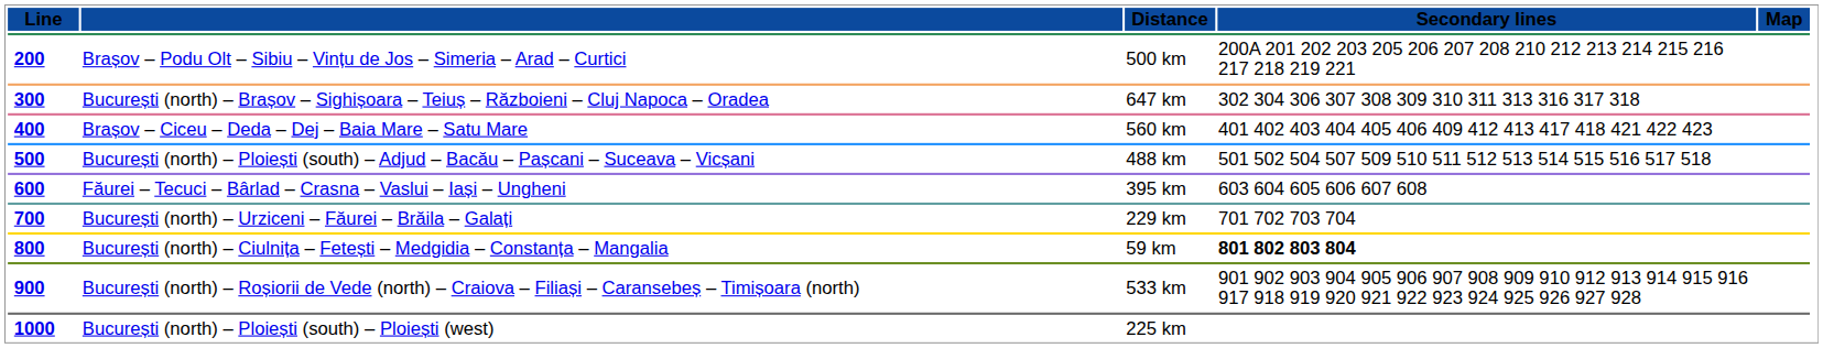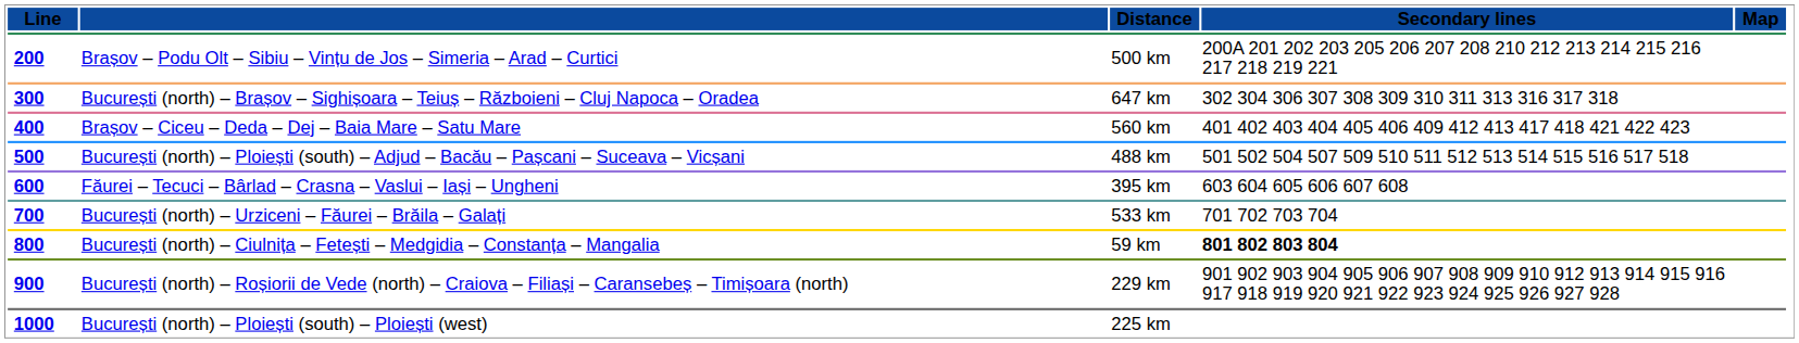 <table border=0 style="border: 1px solid #999; background-color:#FFFFFF; text-align:left;">
 <tr align="center" bgcolor="#0b4a9e">
 <th><span>Line</span></th>
 <th !style="width:20%"></th>
 <th ! style="width:5%"><span>Distance</span></th>
 <th ! style="width:30%"><span>Secondary lines</span></th>
 <th><span>Map</span></th>
 </tr>
 <tr>
 <td style="background-color: SeaGreen;" colspan="5"></td>
 </tr>
 <tr>
 <td><div> <strong><a href='#'><span>200</span></a></strong> </div></td>
 <td><a href='#'>Brașov</a> – <a href='#'>Podu Olt</a> – <a href='#'>Sibiu</a> – <a href='#'>Vințu de Jos</a> – <a href='#'>Simeria</a> – <a href='#'>Arad</a> – <a href='#'>Curtici</a></td>
 <td>500 km</td>
 <td>200A 201  202 203 205 206 207 208 210 212 213 214 215 216 217 218 219 221</td>
 <td></td>
 <td></td>
 </tr>
 <tr>
 <td style="background-color: SandyBrown;" colspan="5"></td>
 </tr>
 <tr>
 <td><div> <strong><a href='#'><span>300</span></a></strong> </div></td>
 <td><a href='#'>București</a> (north) – <a href='#'>Brașov</a> – <a href='#'>Sighișoara</a> – <a href='#'>Teiuș</a> – <a href='#'>Războieni</a> – <a href='#'>Cluj Napoca</a> – <a href='#'>Oradea</a></td>
 <td>647 km</td>
 <td>302 304 306 307 308 309 310 311 313 316 317 318</td>
 <td></td>
 <td></td>
 </tr>
 <tr>
 <td style="background-color: PaleVioletRed;" colspan="5"></td>
 </tr>
 <tr>
 <td><div> <strong><a href='#'><span>400</span></a></strong> </div></td>
 <td><a href='#'>Brașov</a> – <a href='#'>Ciceu</a> – <a href='#'>Deda</a> – <a href='#'>Dej</a> – <a href='#'>Baia Mare</a> – <a href='#'>Satu Mare</a></td>
 <td>560 km</td>
 <td>401 402 403 404 405 406 409 412 413 417 418 421 422 423</td>
 <td></td>
 </tr>
 <tr>
 <td style="background-color: DodgerBlue;" colspan="5"></td>
 </tr>
 <tr>
 <td><div> <strong><a href='#'><span>500</span></a></strong> </div></td>
 <td><a href='#'>București</a> (north) – <a href='#'>Ploiești</a> (south) – <a href='#'>Adjud</a> – <a href='#'>Bacău</a> – <a href='#'>Pașcani</a> – <a href='#'>Suceava</a> – <a href='#'>Vicșani</a></td>
 <td>488 km</td>
 <td>501 502 504 507 509 510 511 512 513 514 515 516 517 518</td>
 <td></td>
 </tr>
 <tr>
 <td style="background-color: MediumPurple;" colspan="5"></td>
 </tr>
 <tr>
 <td><div> <strong><a href='#'><span>600</span></a></strong> </div></td>
 <td><a href='#'>Făurei</a> – <a href='#'>Tecuci</a> – <a href='#'>Bârlad</a> – <a href='#'>Crasna</a> – <a href='#'>Vaslui</a> – <a href='#'>Iași</a> – <a href='#'>Ungheni</a></td>
 <td>395 km</td>
 <td>603 604 605 606 607 608</td>
 <td></td>
 </tr>
 <tr>
 <td style="background-color: CadetBlue;" colspan="5"></td>
 </tr>
 <tr>
 <td><div> <strong><a href='#'><span>700</span></a></strong> </div></td>
 <td><a href='#'>București</a> (north)  – <a href='#'>Urziceni</a> – <a href='#'>Făurei</a> – <a href='#'>Brăila</a> – <a href='#'>Galați</a></td>
-<td>229 km</td>
+<td>533 km</td>
 <td>701 702 703 704</td>
 <td></td>
 </tr>
 <tr>
 <td style="background-color: Gold;" colspan="5"></td>
 </tr>
 <tr>
 <td><div> <strong><a href='#'><span>800</span></a></strong> </div></td>
 <td><a href='#'>București</a> (north) – <a href='#'>Ciulnița</a> – <a href='#'>Fetești</a> – <a href='#'>Medgidia</a> – <a href='#'>Constanța</a> – <a href='#'>Mangalia</a></td>
 <td>59 km</td>
 <td><strong>801 802 803 804</strong></td>
 <td></td>
 </tr>
 <tr>
 <td style="background-color: OliveDrab;" colspan="5"></td>
 </tr>
 <tr>
 <td><div> <strong><a href='#'><span>900</span></a></strong> </div></td>
 <td><a href='#'>București</a> (north) – <a href='#'>Roșiorii de Vede</a> (north) – <a href='#'>Craiova</a> – <a href='#'>Filiași</a> – <a href='#'>Caransebeș</a> – <a href='#'>Timișoara</a> (north)</td>
-<td>533 km</td>
+<td>229 km</td>
 <td>901 902 903 904 905 906 907 908 909 910 912 913 914 915 916 917 918 919 920 921 922 923 924 925 926 927 928</td>
 <td></td>
 </tr>
 <tr>
 <td style="background-color: DimGray;" colspan="5"></td>
 </tr>
 <tr>
 <td><div> <strong><a href='#'><span>1000</span></a></strong> </div></td>
 <td><a href='#'>București</a> (north) – <a href='#'>Ploiești</a> (south) – <a href='#'>Ploiești</a> (west)</td>
 <td>225 km</td>
 <td></td>
 <td></td>
 </tr>
 </table>
